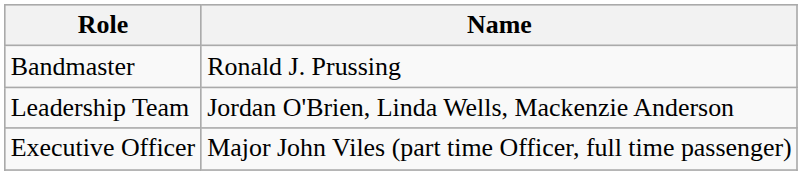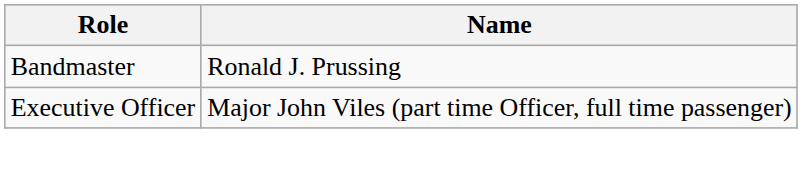 <table class="wikitable" border="1">
 <tr>
 <th>Role</th>
 <th>Name</th>
 </tr>
 <tr>
 <td>Bandmaster</td>
 <td>Ronald J. Prussing</td>
 </tr>
 <tr>
-<td>Leadership Team</td>
-<td>Jordan O'Brien, Linda Wells, Mackenzie Anderson</td>
-</tr>
-<tr>
 <td>Executive Officer</td>
 <td>Major John Viles (part time Officer, full time passenger)</td>
 </tr>
 </table>
